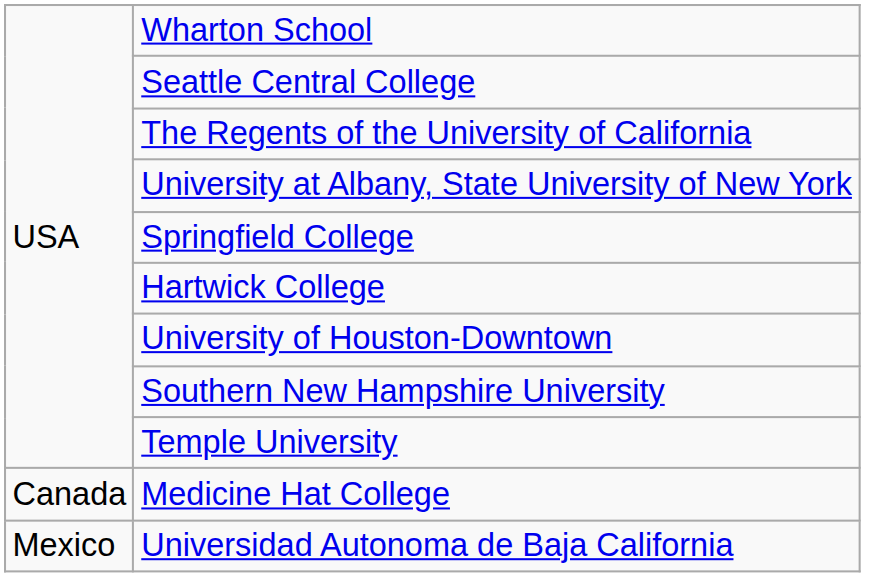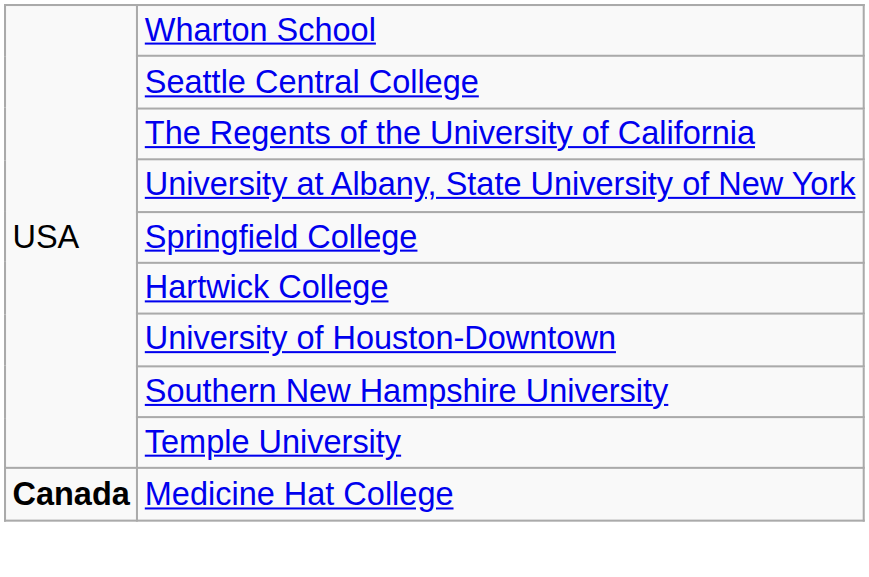 <table class="wikitable">
 <tr>
 <td rowspan="9">USA</td>
 <td><a href='#'>Wharton School</a></td>
 </tr>
 <tr>
 <td><a href='#'>Seattle Central College</a></td>
 </tr>
 <tr>
 <td><a href='#'>The Regents of the University of California</a></td>
 </tr>
 <tr>
 <td><a href='#'>University at Albany, State University of New York</a></td>
 </tr>
 <tr>
 <td><a href='#'>Springfield College</a></td>
 </tr>
 <tr>
 <td><a href='#'>Hartwick College</a></td>
 </tr>
 <tr>
 <td><a href='#'>University of Houston-Downtown</a></td>
 </tr>
 <tr>
 <td><a href='#'>Southern New Hampshire University</a></td>
 </tr>
 <tr>
 <td><a href='#'>Temple University</a></td>
 </tr>
 <tr>
-<td>Canada</td>
+<td><strong>Canada</strong></td>
 <td><a href='#'>Medicine Hat College</a></td>
 </tr>
-<tr>
-<td>Mexico</td>
-<td><a href='#'>Universidad Autonoma de Baja California</a></td>
-</tr>
 </table>
